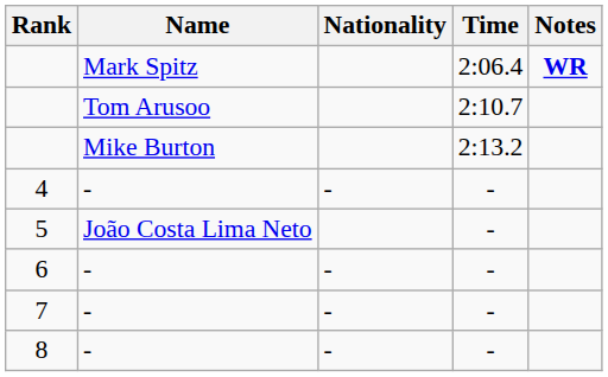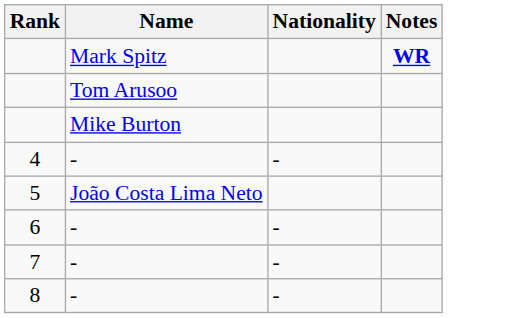 <table class="wikitable sortable" style="text-align:center">
 <tr>
 <th>Rank</th>
 <th>Name</th>
 <th>Nationality</th>
-<th>Time</th>
 <th>Notes</th>
 </tr>
 <tr>
 <td></td>
 <td align=left><a href='#'>Mark Spitz</a></td>
 <td align=left></td>
-<td>2:06.4</td>
 <td><strong><a href='#'>WR</a></strong></td>
 </tr>
 <tr>
 <td></td>
 <td align=left><a href='#'>Tom Arusoo</a></td>
 <td align=left></td>
-<td>2:10.7</td>
 <td></td>
 </tr>
 <tr>
 <td></td>
 <td align=left><a href='#'>Mike Burton</a></td>
 <td align=left></td>
-<td>2:13.2</td>
 <td></td>
 </tr>
 <tr>
 <td>4</td>
 <td align=left>-</td>
 <td align=left>-</td>
-<td>-</td>
 <td></td>
 </tr>
 <tr>
 <td>5</td>
 <td align=left><a href='#'>João Costa Lima Neto</a></td>
 <td align=left></td>
-<td>-</td>
 <td></td>
 </tr>
 <tr>
 <td>6</td>
 <td align=left>-</td>
 <td align=left>-</td>
-<td>-</td>
 <td></td>
 </tr>
 <tr>
 <td>7</td>
 <td align=left>-</td>
 <td align=left>-</td>
-<td>-</td>
 <td></td>
 </tr>
 <tr>
 <td>8</td>
 <td align=left>-</td>
 <td align=left>-</td>
-<td>-</td>
 <td></td>
 </tr>
 </table>
